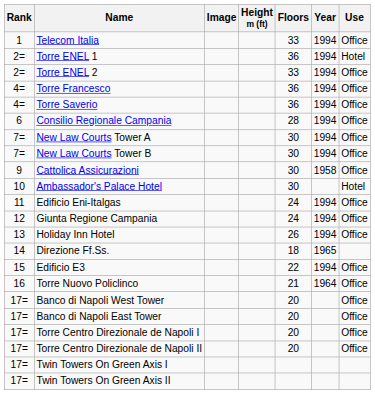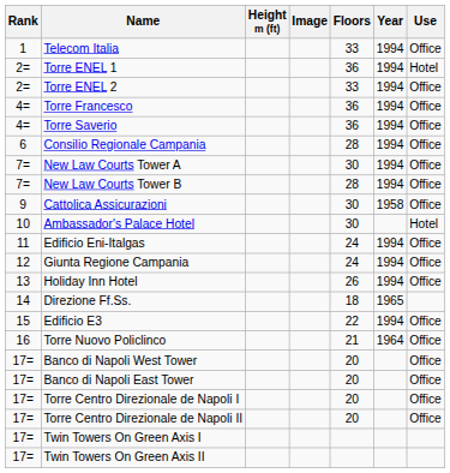 <table class="wikitable sortable">
 <tr>
 <th>Rank</th>
 <th>Name</th>
+<th>Height<br><small>m (ft)</small></th>
 <th>Image</th>
-<th>Height<br><small>m (ft)</small></th>
 <th>Floors</th>
 <th>Year</th>
 <th>Use</th>
 </tr>
 <tr>
 <td align="center">1</td>
 <td><a href='#'>Telecom Italia</a></td>
+<td align="center"></td>
 <td></td>
-<td align="center"></td>
 <td align="center">33</td>
 <td align="center">1994</td>
 <td>Office</td>
 </tr>
 <tr>
 <td align="center">2=</td>
 <td><a href='#'>Torre ENEL</a> 1 </td>
+<td align="center"></td>
 <td></td>
-<td align="center"></td>
 <td align="center">36</td>
 <td align="center">1994</td>
 <td>Hotel</td>
 </tr>
 <tr>
 <td align="center">2=</td>
 <td><a href='#'>Torre ENEL</a> 2 </td>
+<td align="center"></td>
 <td></td>
-<td align="center"></td>
 <td align="center">33</td>
 <td align="center">1994</td>
 <td>Office</td>
 </tr>
 <tr>
 <td align="center">4=</td>
 <td><a href='#'>Torre Francesco</a> </td>
+<td align="center"></td>
 <td></td>
-<td align="center"></td>
 <td align="center">36</td>
 <td align="center">1994</td>
 <td>Office</td>
 </tr>
 <tr>
 <td align="center">4=</td>
 <td><a href='#'>Torre Saverio</a> </td>
+<td align="center"></td>
 <td></td>
-<td align="center"></td>
 <td align="center">36</td>
 <td align="center">1994</td>
 <td>Office</td>
 </tr>
 <tr>
 <td align="center">6</td>
 <td><a href='#'>Consilio Regionale Campania</a> </td>
+<td align="center"></td>
 <td></td>
-<td align="center"></td>
 <td align="center">28</td>
 <td align="center">1994</td>
 <td>Office</td>
 </tr>
 <tr>
 <td align="center">7=</td>
 <td><a href='#'>New Law Courts</a> Tower A </td>
+<td align="center"></td>
 <td></td>
-<td align="center"></td>
 <td align="center">30</td>
 <td align="center">1994</td>
 <td>Office</td>
 </tr>
 <tr>
 <td align="center">7=</td>
 <td><a href='#'>New Law Courts</a> Tower B </td>
+<td align="center"></td>
 <td></td>
-<td align="center"></td>
-<td align="center">30</td>
+<td align="center">28</td>
 <td align="center">1994</td>
 <td>Office</td>
 </tr>
 <tr>
 <td align="center">9</td>
 <td><a href='#'>Cattolica Assicurazioni</a> </td>
+<td align="center"></td>
 <td></td>
-<td align="center"></td>
 <td align="center">30</td>
 <td align="center">1958</td>
 <td>Office</td>
 </tr>
 <tr>
 <td align="center">10</td>
 <td><a href='#'>Ambassador's Palace Hotel</a> </td>
+<td align="center"></td>
 <td></td>
-<td align="center"></td>
 <td align="center">30</td>
 <td align="center"></td>
 <td>Hotel</td>
 </tr>
 <tr>
 <td align="center">11</td>
 <td>Edificio Eni-Italgas </td>
+<td align="center"></td>
 <td></td>
-<td align="center"></td>
 <td align="center">24</td>
 <td align="center">1994</td>
 <td>Office</td>
 </tr>
 <tr>
 <td align="center">12</td>
 <td>Giunta Regione Campania </td>
+<td align="center"></td>
 <td></td>
-<td align="center"></td>
 <td align="center">24</td>
 <td align="center">1994</td>
 <td>Office</td>
 </tr>
 <tr>
 <td align="center">13</td>
 <td>Holiday Inn Hotel </td>
+<td align="center"></td>
 <td></td>
-<td align="center"></td>
 <td align="center">26</td>
 <td align="center">1994</td>
 <td>Office</td>
 </tr>
 <tr>
 <td align="center">14</td>
 <td>Direzione Ff.Ss. </td>
+<td align="center"></td>
 <td></td>
-<td align="center"></td>
 <td align="center">18</td>
 <td align="center">1965</td>
 <td></td>
 </tr>
 <tr>
 <td align="center">15</td>
 <td>Edificio E3 </td>
+<td align="center"></td>
 <td></td>
-<td align="center"></td>
 <td align="center">22</td>
 <td align="center">1994</td>
 <td>Office</td>
 </tr>
 <tr>
 <td align="center">16</td>
 <td>Torre Nuovo Policlinco </td>
+<td align="center"></td>
 <td></td>
-<td align="center"></td>
 <td align="center">21</td>
 <td align="center">1964</td>
 <td>Office</td>
 </tr>
 <tr>
 <td align="center">17=</td>
 <td>Banco di Napoli West Tower </td>
+<td align="center"></td>
 <td></td>
-<td align="center"></td>
 <td align="center">20</td>
 <td align="center"></td>
 <td>Office</td>
 </tr>
 <tr>
 <td align="center">17=</td>
 <td>Banco di Napoli East Tower </td>
+<td align="center"></td>
 <td></td>
-<td align="center"></td>
 <td align="center">20</td>
 <td align="center"></td>
 <td>Office</td>
 </tr>
 <tr>
 <td align="center">17=</td>
 <td>Torre Centro Direzionale de Napoli I </td>
+<td align="center"></td>
 <td></td>
-<td align="center"></td>
 <td align="center">20</td>
 <td align="center"></td>
 <td>Office</td>
 </tr>
 <tr>
 <td align="center">17=</td>
 <td>Torre Centro Direzionale de Napoli II </td>
+<td align="center"></td>
 <td></td>
-<td align="center"></td>
 <td align="center">20</td>
 <td align="center"></td>
 <td>Office</td>
 </tr>
 <tr>
 <td align="center">17=</td>
 <td>Twin Towers On Green Axis I </td>
+<td align="center"></td>
 <td></td>
-<td align="center"></td>
 <td align="center"></td>
 <td align="center"></td>
 <td></td>
 </tr>
 <tr>
 <td align="center">17=</td>
 <td>Twin Towers On Green Axis II </td>
+<td align="center"></td>
 <td></td>
-<td align="center"></td>
 <td align="center"></td>
 <td align="center"></td>
 <td></td>
 </tr>
 </table>
